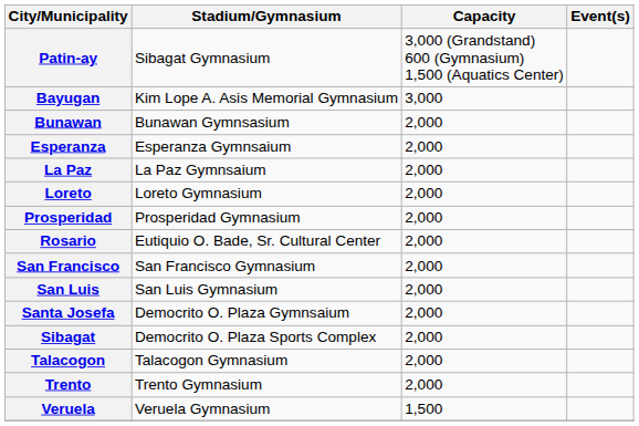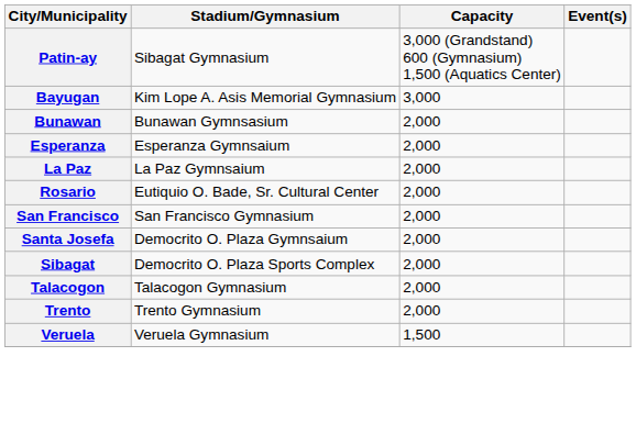 <table class="wikitable sortable">
 <tr>
 <th class="unsortable">City/Municipality</th>
 <th>Stadium/Gymnasium</th>
 <th>Capacity</th>
 <th>Event(s)</th>
 </tr>
 <tr>
 <th><a href='#'>Patin-ay</a></th>
 <td>Sibagat Gymnasium</td>
 <td>3,000 (Grandstand)<br>600 (Gymnasium)<br>1,500 (Aquatics Center)</td>
 <td></td>
 </tr>
 <tr>
 <th><a href='#'>Bayugan</a></th>
 <td>Kim Lope A. Asis Memorial Gymnasium</td>
 <td>3,000</td>
 <td></td>
 </tr>
 <tr>
 <th><a href='#'>Bunawan</a></th>
 <td>Bunawan Gymnsasium</td>
 <td>2,000</td>
 <td></td>
 </tr>
 <tr>
 <th><a href='#'>Esperanza</a></th>
 <td>Esperanza Gymnsaium</td>
 <td>2,000</td>
 <td></td>
 </tr>
 <tr>
 <th><a href='#'>La Paz</a></th>
 <td>La Paz Gymnsaium</td>
 <td>2,000</td>
 <td></td>
 </tr>
 <tr>
-<th><a href='#'>Loreto</a></th>
-<td>Loreto Gymnasium</td>
-<td>2,000</td>
-<td></td>
-</tr>
-<tr>
-<th><a href='#'>Prosperidad</a></th>
-<td>Prosperidad Gymnasium</td>
-<td>2,000</td>
-<td></td>
-</tr>
-<tr>
 <th><a href='#'>Rosario</a></th>
 <td>Eutiquio O. Bade, Sr. Cultural Center</td>
 <td>2,000</td>
 <td></td>
 </tr>
 <tr>
 <th><a href='#'>San Francisco</a></th>
 <td>San Francisco Gymnasium</td>
-<td>2,000</td>
-<td></td>
-</tr>
-<tr>
-<th><a href='#'>San Luis</a></th>
-<td>San Luis Gymnasium</td>
 <td>2,000</td>
 <td></td>
 </tr>
 <tr>
 <th><a href='#'>Santa Josefa</a></th>
 <td>Democrito O. Plaza Gymnsaium</td>
 <td>2,000</td>
 <td></td>
 </tr>
 <tr>
 <th><a href='#'>Sibagat</a></th>
 <td>Democrito O. Plaza Sports Complex</td>
 <td>2,000</td>
 <td></td>
 </tr>
 <tr>
 <th><a href='#'>Talacogon</a></th>
 <td>Talacogon Gymnasium</td>
 <td>2,000</td>
 <td></td>
 </tr>
 <tr>
 <th><a href='#'>Trento</a></th>
 <td>Trento Gymnasium</td>
 <td>2,000</td>
 <td></td>
 </tr>
 <tr>
 <th><a href='#'>Veruela</a></th>
 <td>Veruela Gymnasium</td>
 <td>1,500</td>
 <td></td>
 </tr>
 <tr>
 </tr>
 </table>
